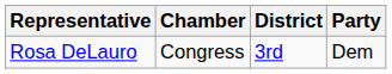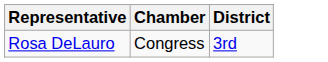 <table class="wikitable">
 <tr>
 <th>Representative</th>
 <th>Chamber</th>
 <th>District</th>
-<th>Party</th>
 </tr>
 <tr>
 <td><a href='#'>Rosa DeLauro</a></td>
 <td>Congress</td>
 <td><a href='#'>3rd</a></td>
-<td>Dem</td>
 </tr>
 </table>
